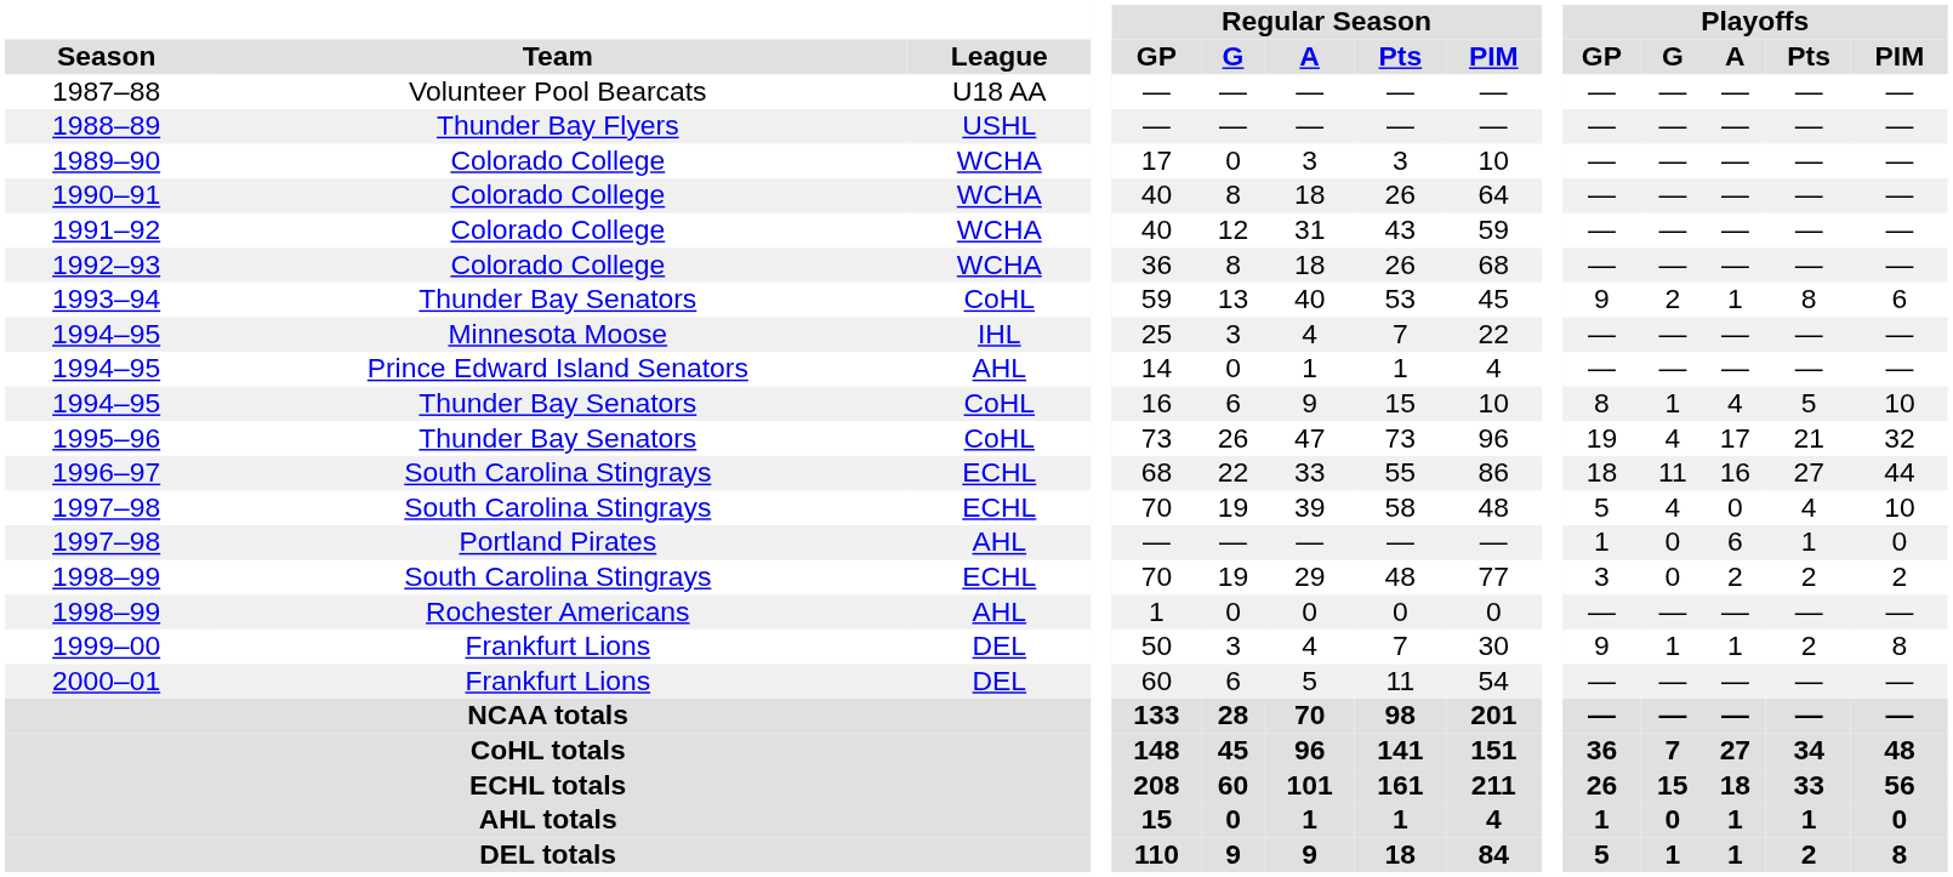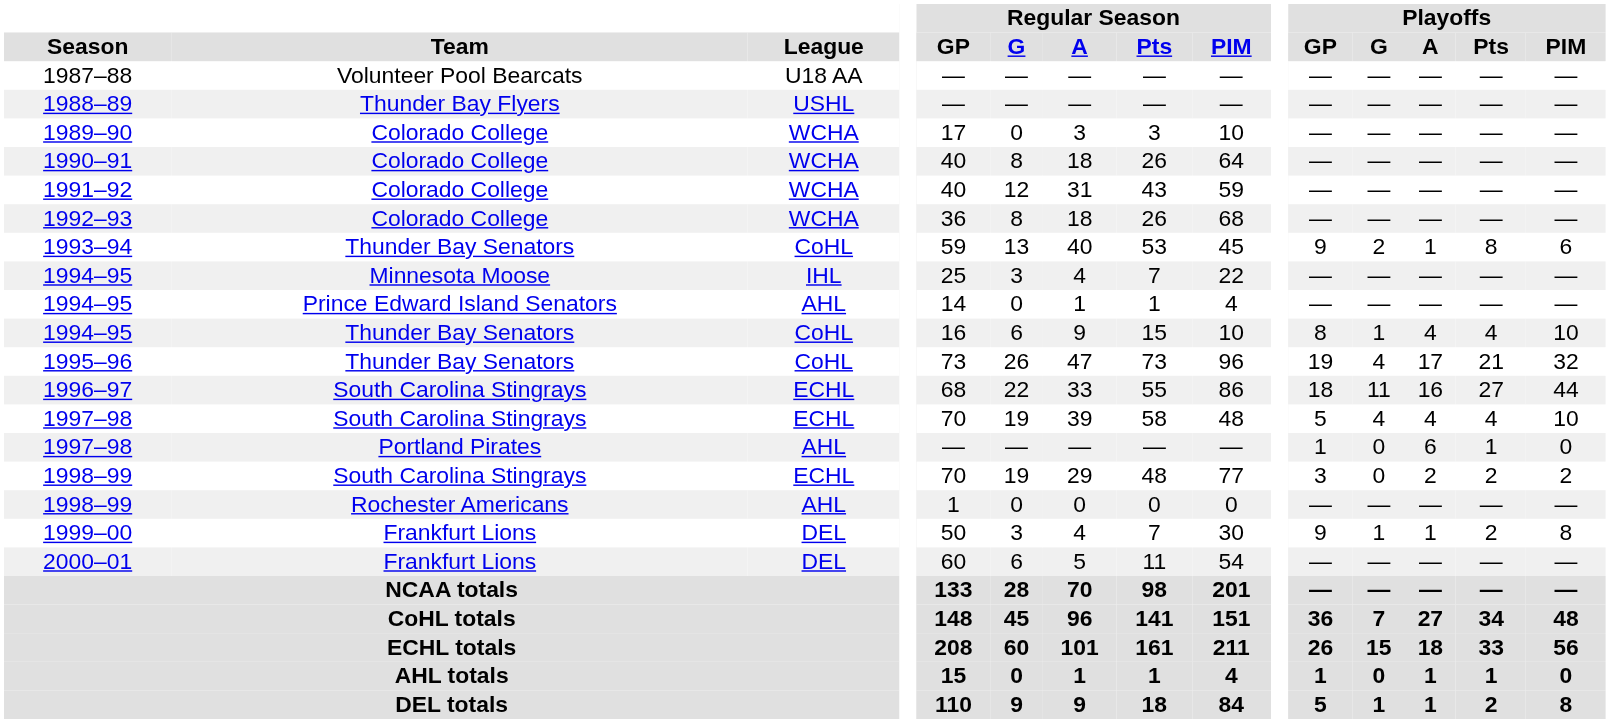 <table border="0" cellpadding="1" cellspacing="0" style="text-align:center; width:70em">
 <tr bgcolor="#e0e0e0">
 <th colspan="3"  bgcolor="#ffffff"> </th>
 <th rowspan="99" bgcolor="#ffffff"> </th>
 <th colspan="5">Regular Season</th>
 <th rowspan="99" bgcolor="#ffffff"> </th>
 <th colspan="5">Playoffs</th>
 </tr>
 <tr bgcolor="#e0e0e0">
 <th>Season</th>
 <th>Team</th>
 <th>League</th>
 <th>GP</th>
 <th><a href='#'>G</a></th>
 <th><a href='#'>A</a></th>
 <th><a href='#'>Pts</a></th>
 <th><a href='#'>PIM</a></th>
 <th>GP</th>
 <th>G</th>
 <th>A</th>
 <th>Pts</th>
 <th>PIM</th>
 </tr>
 <tr>
 <td>1987–88</td>
 <td>Volunteer Pool Bearcats</td>
 <td>U18 AA</td>
 <td>—</td>
 <td>—</td>
 <td>—</td>
 <td>—</td>
 <td>—</td>
 <td>—</td>
 <td>—</td>
 <td>—</td>
 <td>—</td>
 <td>—</td>
 </tr>
 <tr bgcolor="f0f0f0">
 <td><a href='#'>1988–89</a></td>
 <td><a href='#'>Thunder Bay Flyers</a></td>
 <td><a href='#'>USHL</a></td>
 <td>—</td>
 <td>—</td>
 <td>—</td>
 <td>—</td>
 <td>—</td>
 <td>—</td>
 <td>—</td>
 <td>—</td>
 <td>—</td>
 <td>—</td>
 </tr>
 <tr>
 <td><a href='#'>1989–90</a></td>
 <td><a href='#'>Colorado College</a></td>
 <td><a href='#'>WCHA</a></td>
 <td>17</td>
 <td>0</td>
 <td>3</td>
 <td>3</td>
 <td>10</td>
 <td>—</td>
 <td>—</td>
 <td>—</td>
 <td>—</td>
 <td>—</td>
 </tr>
 <tr bgcolor="f0f0f0">
 <td><a href='#'>1990–91</a></td>
 <td><a href='#'>Colorado College</a></td>
 <td><a href='#'>WCHA</a></td>
 <td>40</td>
 <td>8</td>
 <td>18</td>
 <td>26</td>
 <td>64</td>
 <td>—</td>
 <td>—</td>
 <td>—</td>
 <td>—</td>
 <td>—</td>
 </tr>
 <tr>
 <td><a href='#'>1991–92</a></td>
 <td><a href='#'>Colorado College</a></td>
 <td><a href='#'>WCHA</a></td>
 <td>40</td>
 <td>12</td>
 <td>31</td>
 <td>43</td>
 <td>59</td>
 <td>—</td>
 <td>—</td>
 <td>—</td>
 <td>—</td>
 <td>—</td>
 </tr>
 <tr bgcolor="f0f0f0">
 <td><a href='#'>1992–93</a></td>
 <td><a href='#'>Colorado College</a></td>
 <td><a href='#'>WCHA</a></td>
 <td>36</td>
 <td>8</td>
 <td>18</td>
 <td>26</td>
 <td>68</td>
 <td>—</td>
 <td>—</td>
 <td>—</td>
 <td>—</td>
 <td>—</td>
 </tr>
 <tr>
 <td><a href='#'>1993–94</a></td>
 <td><a href='#'>Thunder Bay Senators</a></td>
 <td><a href='#'>CoHL</a></td>
 <td>59</td>
 <td>13</td>
 <td>40</td>
 <td>53</td>
 <td>45</td>
 <td>9</td>
 <td>2</td>
 <td>1</td>
 <td>8</td>
 <td>6</td>
 </tr>
 <tr bgcolor="f0f0f0">
 <td><a href='#'>1994–95</a></td>
 <td><a href='#'>Minnesota Moose</a></td>
 <td><a href='#'>IHL</a></td>
 <td>25</td>
 <td>3</td>
 <td>4</td>
 <td>7</td>
 <td>22</td>
 <td>—</td>
 <td>—</td>
 <td>—</td>
 <td>—</td>
 <td>—</td>
 </tr>
 <tr>
 <td><a href='#'>1994–95</a></td>
 <td><a href='#'>Prince Edward Island Senators</a></td>
 <td><a href='#'>AHL</a></td>
 <td>14</td>
 <td>0</td>
 <td>1</td>
 <td>1</td>
 <td>4</td>
 <td>—</td>
 <td>—</td>
 <td>—</td>
 <td>—</td>
 <td>—</td>
 </tr>
 <tr bgcolor="f0f0f0">
 <td><a href='#'>1994–95</a></td>
 <td><a href='#'>Thunder Bay Senators</a></td>
 <td><a href='#'>CoHL</a></td>
 <td>16</td>
 <td>6</td>
 <td>9</td>
 <td>15</td>
 <td>10</td>
 <td>8</td>
 <td>1</td>
 <td>4</td>
-<td>5</td>
+<td>4</td>
 <td>10</td>
 </tr>
 <tr>
 <td><a href='#'>1995–96</a></td>
 <td><a href='#'>Thunder Bay Senators</a></td>
 <td><a href='#'>CoHL</a></td>
 <td>73</td>
 <td>26</td>
 <td>47</td>
 <td>73</td>
 <td>96</td>
 <td>19</td>
 <td>4</td>
 <td>17</td>
 <td>21</td>
 <td>32</td>
 </tr>
 <tr bgcolor="f0f0f0">
 <td><a href='#'>1996–97</a></td>
 <td><a href='#'>South Carolina Stingrays</a></td>
 <td><a href='#'>ECHL</a></td>
 <td>68</td>
 <td>22</td>
 <td>33</td>
 <td>55</td>
 <td>86</td>
 <td>18</td>
 <td>11</td>
 <td>16</td>
 <td>27</td>
 <td>44</td>
 </tr>
 <tr>
 <td><a href='#'>1997–98</a></td>
 <td><a href='#'>South Carolina Stingrays</a></td>
 <td><a href='#'>ECHL</a></td>
 <td>70</td>
 <td>19</td>
 <td>39</td>
 <td>58</td>
 <td>48</td>
 <td>5</td>
 <td>4</td>
-<td>0</td>
+<td>4</td>
 <td>4</td>
 <td>10</td>
 </tr>
 <tr bgcolor="f0f0f0">
 <td><a href='#'>1997–98</a></td>
 <td><a href='#'>Portland Pirates</a></td>
 <td><a href='#'>AHL</a></td>
 <td>—</td>
 <td>—</td>
 <td>—</td>
 <td>—</td>
 <td>—</td>
 <td>1</td>
 <td>0</td>
 <td>6</td>
 <td>1</td>
 <td>0</td>
 </tr>
 <tr>
 <td><a href='#'>1998–99</a></td>
 <td><a href='#'>South Carolina Stingrays</a></td>
 <td><a href='#'>ECHL</a></td>
 <td>70</td>
 <td>19</td>
 <td>29</td>
 <td>48</td>
 <td>77</td>
 <td>3</td>
 <td>0</td>
 <td>2</td>
 <td>2</td>
 <td>2</td>
 </tr>
 <tr bgcolor="f0f0f0">
 <td><a href='#'>1998–99</a></td>
 <td><a href='#'>Rochester Americans</a></td>
 <td><a href='#'>AHL</a></td>
 <td>1</td>
 <td>0</td>
 <td>0</td>
 <td>0</td>
 <td>0</td>
 <td>—</td>
 <td>—</td>
 <td>—</td>
 <td>—</td>
 <td>—</td>
 </tr>
 <tr>
 <td><a href='#'>1999–00</a></td>
 <td><a href='#'>Frankfurt Lions</a></td>
 <td><a href='#'>DEL</a></td>
 <td>50</td>
 <td>3</td>
 <td>4</td>
 <td>7</td>
 <td>30</td>
 <td>9</td>
 <td>1</td>
 <td>1</td>
 <td>2</td>
 <td>8</td>
 </tr>
 <tr bgcolor="f0f0f0">
 <td><a href='#'>2000–01</a></td>
 <td><a href='#'>Frankfurt Lions</a></td>
 <td><a href='#'>DEL</a></td>
 <td>60</td>
 <td>6</td>
 <td>5</td>
 <td>11</td>
 <td>54</td>
 <td>—</td>
 <td>—</td>
 <td>—</td>
 <td>—</td>
 <td>—</td>
 </tr>
 <tr bgcolor="#e0e0e0">
 <th colspan="3">NCAA totals</th>
 <th>133</th>
 <th>28</th>
 <th>70</th>
 <th>98</th>
 <th>201</th>
 <th>—</th>
 <th>—</th>
 <th>—</th>
 <th>—</th>
 <th>—</th>
 </tr>
 <tr bgcolor="#e0e0e0">
 <th colspan="3">CoHL totals</th>
 <th>148</th>
 <th>45</th>
 <th>96</th>
 <th>141</th>
 <th>151</th>
 <th>36</th>
 <th>7</th>
 <th>27</th>
 <th>34</th>
 <th>48</th>
 </tr>
 <tr bgcolor="#e0e0e0">
 <th colspan="3">ECHL totals</th>
 <th>208</th>
 <th>60</th>
 <th>101</th>
 <th>161</th>
 <th>211</th>
 <th>26</th>
 <th>15</th>
 <th>18</th>
 <th>33</th>
 <th>56</th>
 </tr>
 <tr bgcolor="#e0e0e0">
 <th colspan="3">AHL totals</th>
 <th>15</th>
 <th>0</th>
 <th>1</th>
 <th>1</th>
 <th>4</th>
 <th>1</th>
 <th>0</th>
 <th>1</th>
 <th>1</th>
 <th>0</th>
 </tr>
 <tr bgcolor="#e0e0e0">
 <th colspan="3">DEL totals</th>
 <th>110</th>
 <th>9</th>
 <th>9</th>
 <th>18</th>
 <th>84</th>
 <th>5</th>
 <th>1</th>
 <th>1</th>
 <th>2</th>
 <th>8</th>
 </tr>
 </table>
